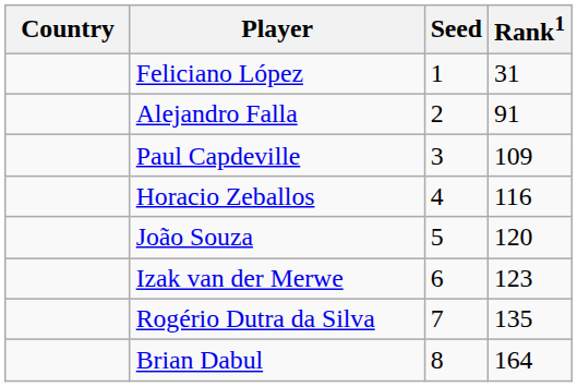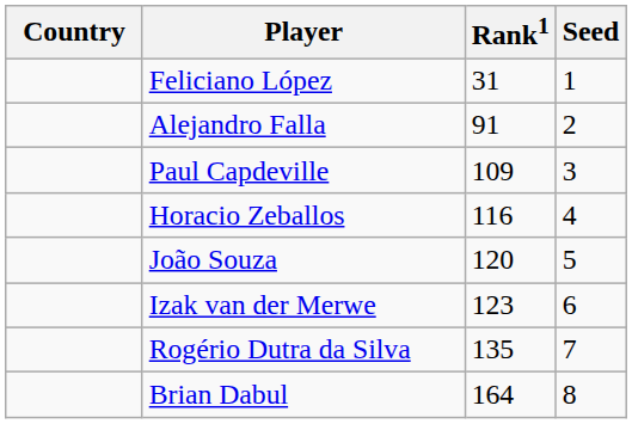 <table class="sortable wikitable">
 <tr>
 <th width="70">Country</th>
 <th width="175">Player</th>
+<th>Rank<sup>1</sup></th>
 <th>Seed</th>
-<th>Rank<sup>1</sup></th>
 </tr>
 <tr>
 <td></td>
 <td><a href='#'>Feliciano López</a></td>
+<td>31</td>
 <td>1</td>
-<td>31</td>
 </tr>
 <tr>
 <td></td>
 <td><a href='#'>Alejandro Falla</a></td>
+<td>91</td>
 <td>2</td>
-<td>91</td>
 </tr>
 <tr>
 <td></td>
 <td><a href='#'>Paul Capdeville</a></td>
+<td>109</td>
 <td>3</td>
-<td>109</td>
 </tr>
 <tr>
 <td></td>
 <td><a href='#'>Horacio Zeballos</a></td>
+<td>116</td>
 <td>4</td>
-<td>116</td>
 </tr>
 <tr>
 <td></td>
 <td><a href='#'>João Souza</a></td>
+<td>120</td>
 <td>5</td>
-<td>120</td>
 </tr>
 <tr>
 <td></td>
 <td><a href='#'>Izak van der Merwe</a></td>
+<td>123</td>
 <td>6</td>
-<td>123</td>
 </tr>
 <tr>
 <td></td>
 <td><a href='#'>Rogério Dutra da Silva</a></td>
+<td>135</td>
 <td>7</td>
-<td>135</td>
 </tr>
 <tr>
 <td></td>
 <td><a href='#'>Brian Dabul</a></td>
+<td>164</td>
 <td>8</td>
-<td>164</td>
 </tr>
 </table>
